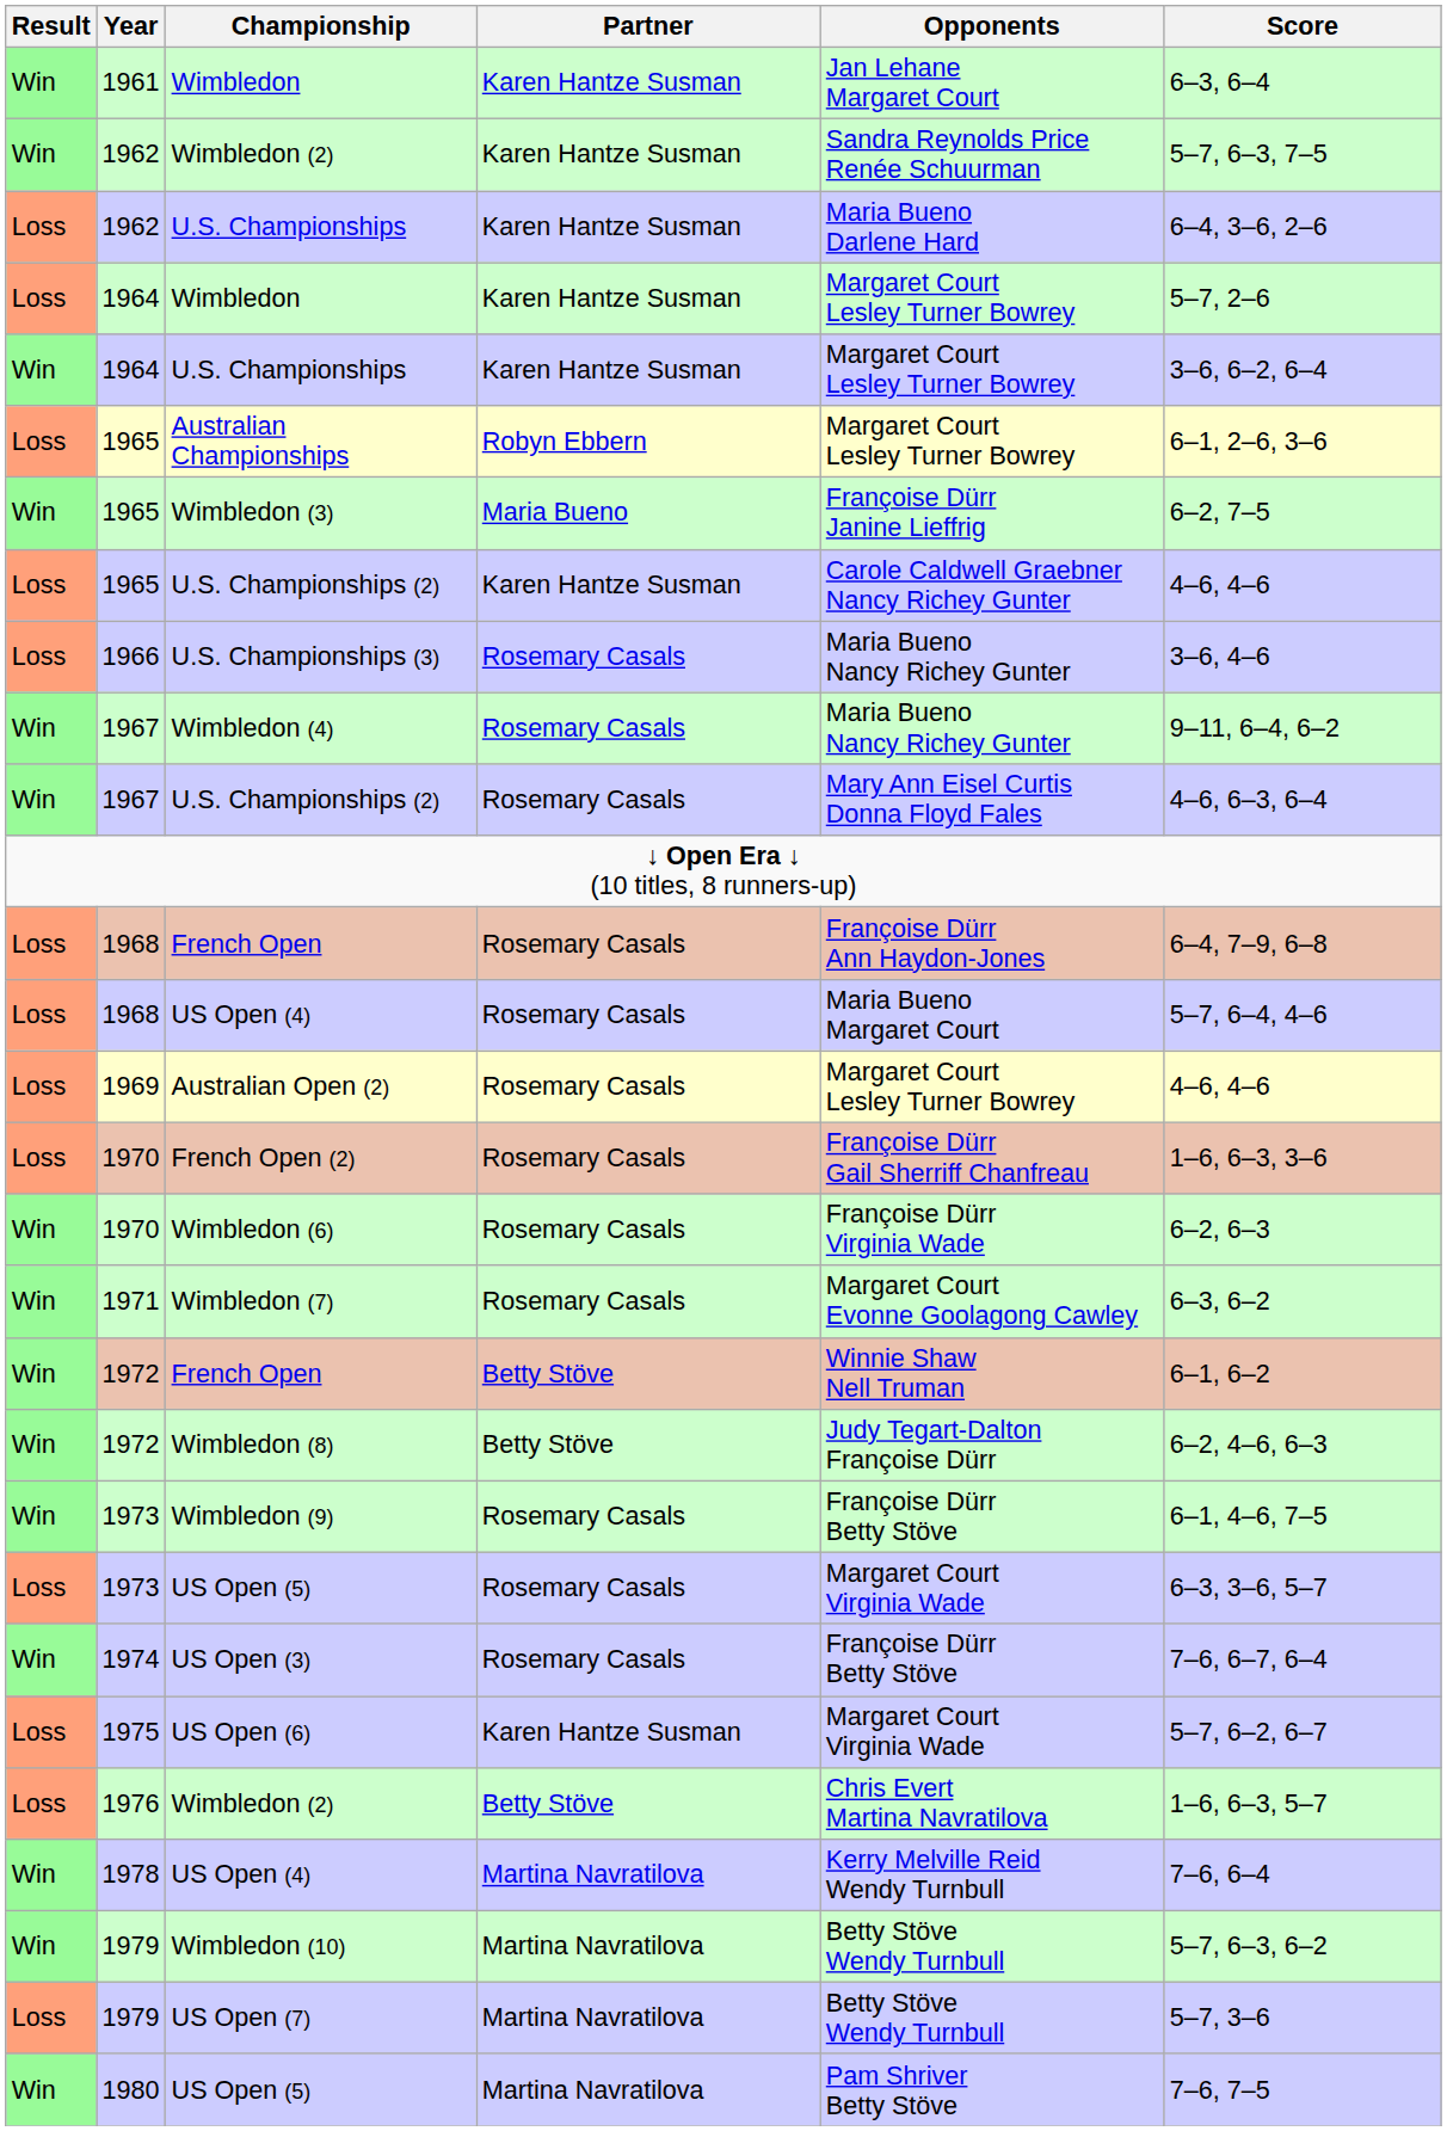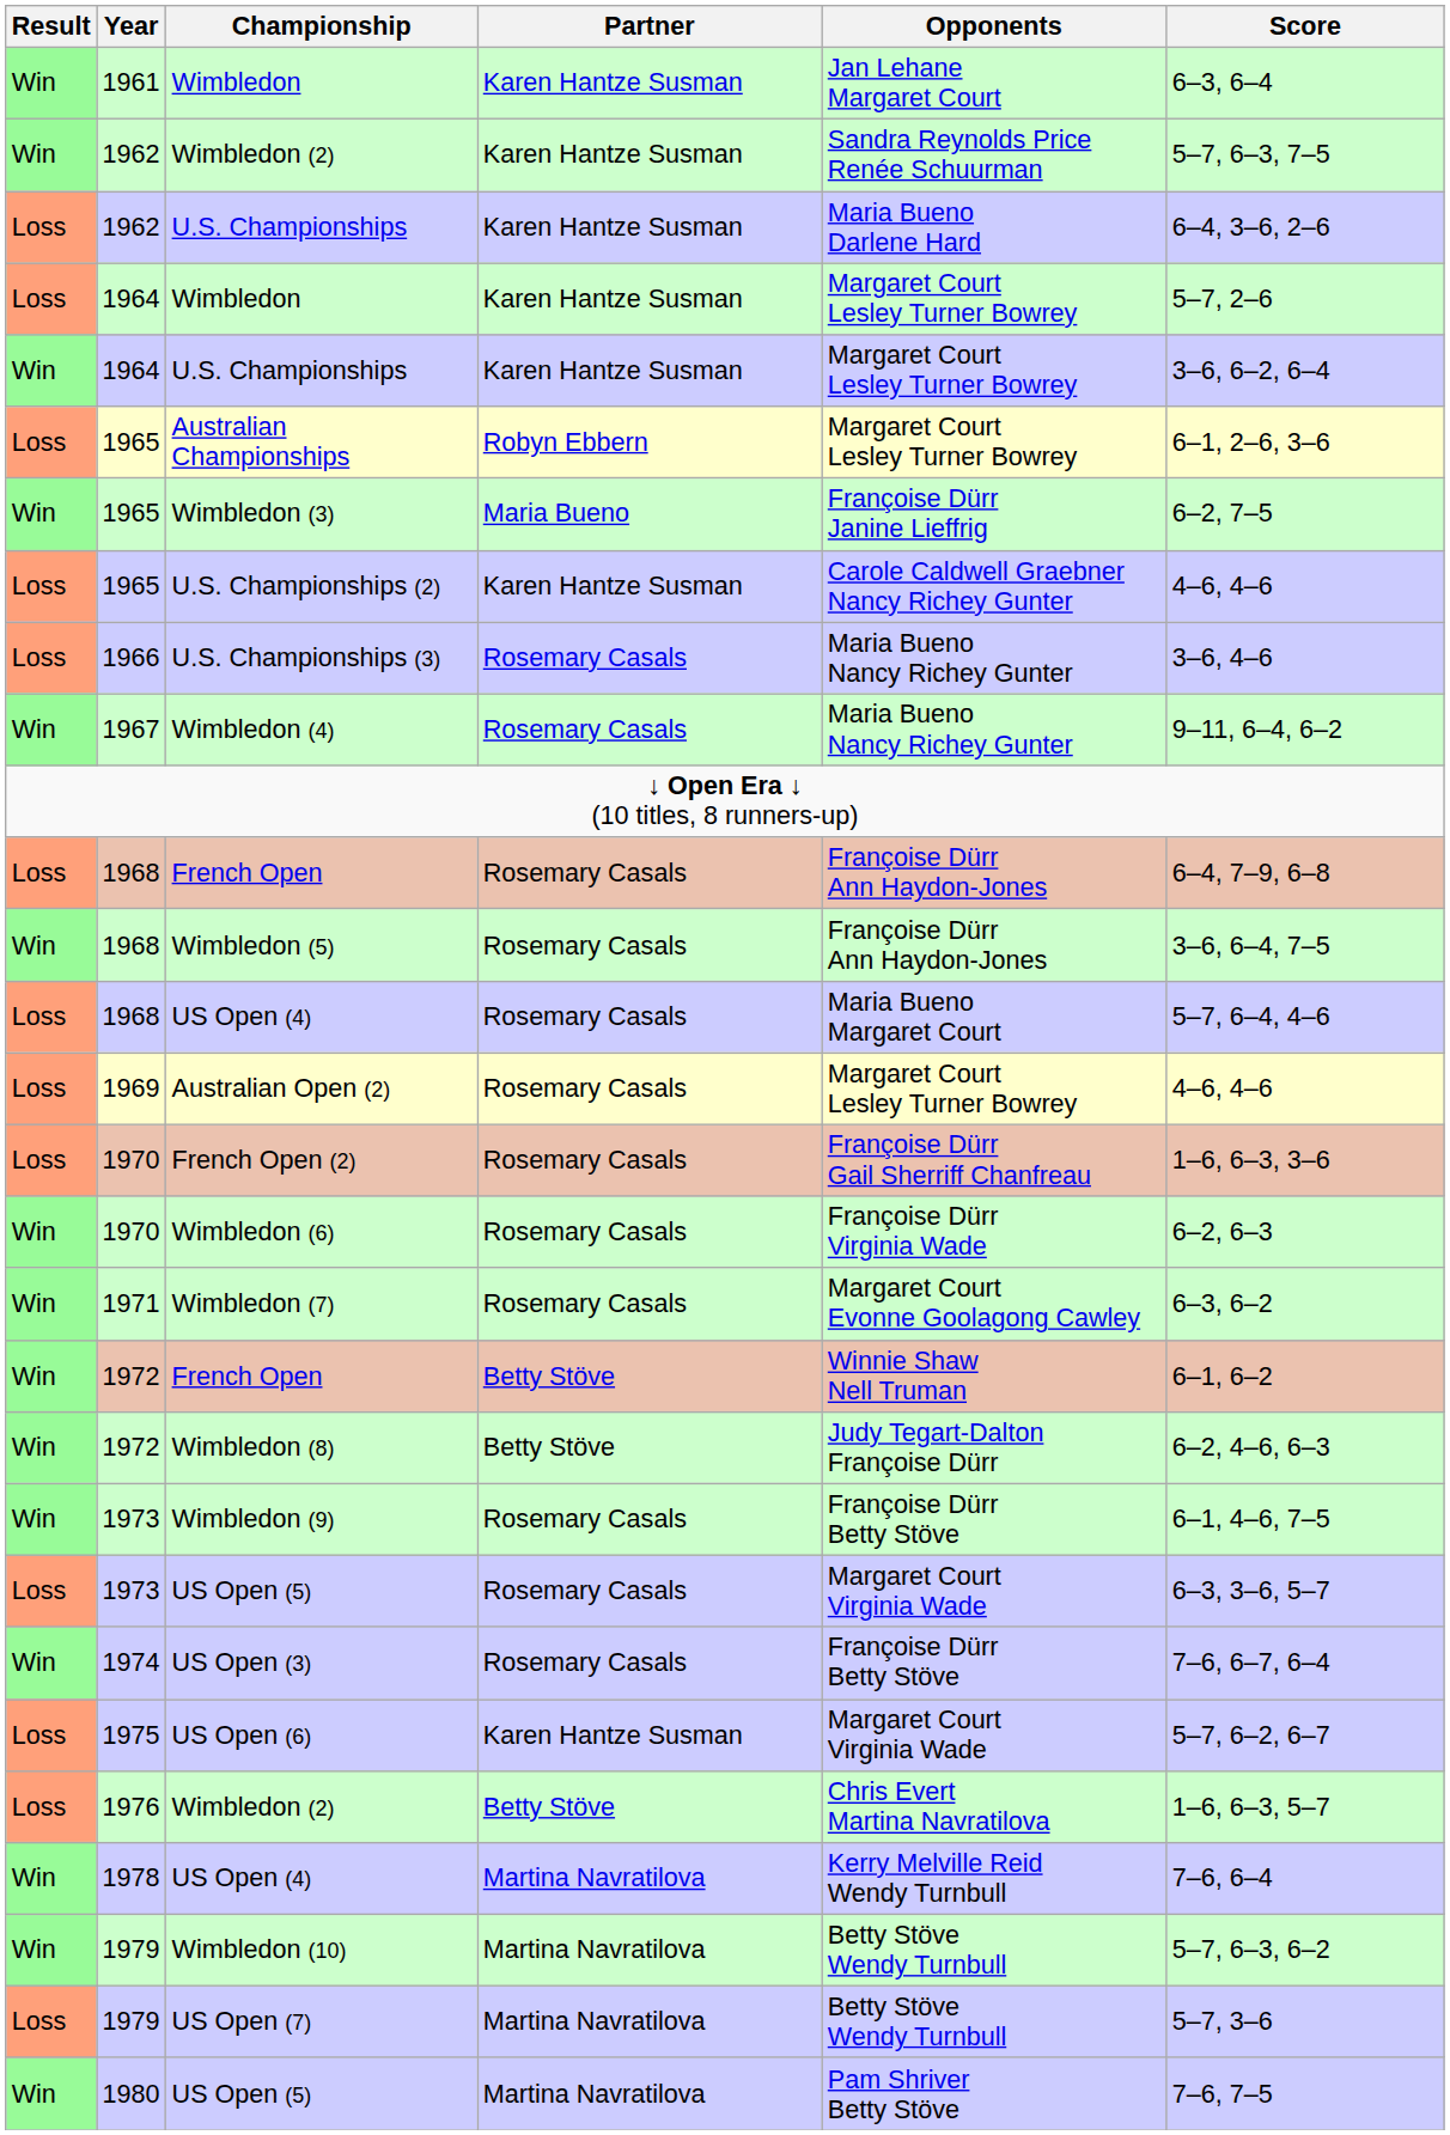 <table class="sortable wikitable" style=font-size:97%>
 <tr>
 <th>Result</th>
 <th>Year</th>
 <th width=180>Championship</th>
 <th width=200>Partner</th>
 <th width=200>Opponents</th>
 <th width=160>Score</th>
 </tr>
 <tr bgcolor="#CCFFCC">
 <td style="background:#98fb98;">Win</td>
 <td>1961</td>
 <td><a href='#'>Wimbledon</a></td>
 <td> <a href='#'>Karen Hantze Susman</a></td>
 <td> <a href='#'>Jan Lehane</a><br> <a href='#'>Margaret Court</a></td>
 <td>6–3, 6–4</td>
 </tr>
 <tr bgcolor="#CCFFCC">
 <td style="background:#98fb98;">Win</td>
 <td>1962</td>
 <td>Wimbledon <small>(2)</small></td>
 <td> Karen Hantze Susman</td>
 <td> <a href='#'>Sandra Reynolds Price</a><br> <a href='#'>Renée Schuurman</a></td>
 <td>5–7, 6–3, 7–5</td>
 </tr>
 <tr bgcolor="#CCCCFF">
 <td style="background:#ffa07a;">Loss</td>
 <td>1962</td>
 <td><a href='#'>U.S. Championships</a></td>
 <td> Karen Hantze Susman</td>
 <td> <a href='#'>Maria Bueno</a><br> <a href='#'>Darlene Hard</a></td>
 <td>6–4, 3–6, 2–6</td>
 </tr>
 <tr bgcolor="#CCFFCC">
 <td style="background:#ffa07a;">Loss</td>
 <td>1964</td>
 <td>Wimbledon</td>
 <td> Karen Hantze Susman</td>
 <td> <a href='#'>Margaret Court</a><br> <a href='#'>Lesley Turner Bowrey</a></td>
 <td>5–7, 2–6</td>
 </tr>
 <tr bgcolor="#CCCCFF">
 <td style="background:#98fb98;">Win</td>
 <td>1964</td>
 <td>U.S. Championships</td>
 <td> Karen Hantze Susman</td>
 <td> Margaret Court<br> <a href='#'>Lesley Turner Bowrey</a></td>
 <td>3–6, 6–2, 6–4</td>
 </tr>
 <tr bgcolor="#FFFFCC">
 <td style="background:#ffa07a;">Loss</td>
 <td>1965</td>
 <td><a href='#'>Australian Championships</a></td>
 <td> <a href='#'>Robyn Ebbern</a></td>
 <td> Margaret Court<br> Lesley Turner Bowrey</td>
 <td>6–1, 2–6, 3–6</td>
 </tr>
 <tr bgcolor="#CCFFCC">
 <td style="background:#98fb98;">Win</td>
 <td>1965</td>
 <td>Wimbledon <small>(3)</small></td>
 <td> <a href='#'>Maria Bueno</a></td>
 <td> <a href='#'>Françoise Dürr</a><br> <a href='#'>Janine Lieffrig</a></td>
 <td>6–2, 7–5</td>
 </tr>
 <tr bgcolor="#CCCCFF">
 <td style="background:#ffa07a;">Loss</td>
 <td>1965</td>
 <td>U.S. Championships <small>(2)</small></td>
 <td> Karen Hantze Susman</td>
 <td> <a href='#'>Carole Caldwell Graebner</a><br> <a href='#'>Nancy Richey Gunter</a></td>
 <td>4–6, 4–6</td>
 </tr>
 <tr bgcolor="#CCCCFF">
 <td style="background:#ffa07a;">Loss</td>
 <td>1966</td>
 <td>U.S. Championships <small>(3)</small></td>
 <td> <a href='#'>Rosemary Casals</a></td>
 <td> Maria Bueno<br> Nancy Richey Gunter</td>
 <td>3–6, 4–6</td>
 </tr>
 <tr bgcolor="#CCFFCC">
 <td style="background:#98fb98;">Win</td>
 <td>1967</td>
 <td>Wimbledon <small>(4)</small></td>
 <td> <a href='#'>Rosemary Casals</a></td>
 <td> Maria Bueno<br> <a href='#'>Nancy Richey Gunter</a></td>
 <td>9–11, 6–4, 6–2</td>
 </tr>
-<tr bgcolor="#CCCCFF">
-<td style="background:#98fb98;">Win</td>
-<td>1967</td>
-<td>U.S. Championships <small>(2)</small></td>
-<td> Rosemary Casals</td>
-<td> <a href='#'>Mary Ann Eisel Curtis</a><br> <a href='#'>Donna Floyd Fales</a></td>
-<td>4–6, 6–3, 6–4</td>
-</tr>
 <tr>
 <td align=center colspan=6><strong>↓ Open Era ↓</strong><br>(10 titles, 8 runners-up)</td>
 </tr>
 <tr bgcolor="#EBC2AF">
 <td style="background:#ffa07a;">Loss</td>
 <td>1968</td>
 <td><a href='#'>French Open</a></td>
 <td> Rosemary Casals</td>
 <td> <a href='#'>Françoise Dürr</a><br> <a href='#'>Ann Haydon-Jones</a></td>
 <td>6–4, 7–9, 6–8</td>
+</tr>
+<tr bgcolor="#CCFFCC">
+<td style="background:#98fb98;">Win</td>
+<td>1968</td>
+<td>Wimbledon <small>(5)</small></td>
+<td> Rosemary Casals</td>
+<td> Françoise Dürr<br> Ann Haydon-Jones</td>
+<td>3–6, 6–4, 7–5</td>
 </tr>
 <tr bgcolor="#CCCCFF">
 <td style="background:#ffa07a;">Loss</td>
 <td>1968</td>
 <td>US Open <small>(4)</small></td>
 <td> Rosemary Casals</td>
 <td> Maria Bueno<br>  Margaret Court</td>
 <td>5–7, 6–4, 4–6</td>
 </tr>
 <tr bgcolor="#FFFFCC">
 <td style="background:#ffa07a;">Loss</td>
 <td>1969</td>
 <td>Australian Open <small>(2)</small></td>
 <td> Rosemary Casals</td>
 <td> Margaret Court<br> Lesley Turner Bowrey</td>
 <td>4–6, 4–6</td>
 </tr>
 <tr bgcolor="#EBC2AF">
 <td style="background:#ffa07a;">Loss</td>
 <td>1970</td>
 <td>French Open <small>(2)</small></td>
 <td> Rosemary Casals</td>
 <td> <a href='#'>Françoise Dürr</a><br> <a href='#'>Gail Sherriff Chanfreau</a></td>
 <td>1–6, 6–3, 3–6</td>
 </tr>
 <tr bgcolor="#CCFFCC">
 <td style="background:#98fb98;">Win</td>
 <td>1970</td>
 <td>Wimbledon <small>(6)</small></td>
 <td> Rosemary Casals</td>
 <td> Françoise Dürr<br> <a href='#'>Virginia Wade</a></td>
 <td>6–2, 6–3</td>
 </tr>
 <tr bgcolor="#CCFFCC">
 <td style="background:#98fb98;">Win</td>
 <td>1971</td>
 <td>Wimbledon <small>(7)</small></td>
 <td> Rosemary Casals</td>
 <td> Margaret Court<br> <a href='#'>Evonne Goolagong Cawley</a></td>
 <td>6–3, 6–2</td>
 </tr>
 <tr bgcolor="#EBC2AF">
 <td style="background:#98fb98;">Win</td>
 <td>1972</td>
 <td><a href='#'>French Open</a></td>
 <td> <a href='#'>Betty Stöve</a></td>
 <td> <a href='#'>Winnie Shaw</a><br> <a href='#'>Nell Truman</a></td>
 <td>6–1, 6–2</td>
 </tr>
 <tr bgcolor="CCFFCC">
 <td style="background:#98fb98;">Win</td>
 <td>1972</td>
 <td>Wimbledon <small>(8)</small></td>
 <td> Betty Stöve</td>
 <td> <a href='#'>Judy Tegart-Dalton</a><br> Françoise Dürr</td>
 <td>6–2, 4–6, 6–3</td>
 </tr>
 <tr bgcolor="#CCFFCC">
 <td style="background:#98fb98;">Win</td>
 <td>1973</td>
 <td>Wimbledon <small>(9)</small></td>
 <td> Rosemary Casals</td>
 <td> Françoise Dürr<br> Betty Stöve</td>
 <td>6–1, 4–6, 7–5</td>
 </tr>
 <tr bgcolor="#CCCCFF">
 <td style="background:#ffa07a;">Loss</td>
 <td>1973</td>
 <td>US Open <small>(5)</small></td>
 <td> Rosemary Casals</td>
 <td> Margaret Court<br> <a href='#'>Virginia Wade</a></td>
 <td>6–3, 3–6, 5–7</td>
 </tr>
 <tr bgcolor="#CCCCFF">
 <td style="background:#98fb98;">Win</td>
 <td>1974</td>
 <td>US Open <small>(3)</small></td>
 <td> Rosemary Casals</td>
 <td> Françoise Dürr<br> Betty Stöve</td>
 <td>7–6, 6–7, 6–4</td>
 </tr>
 <tr bgcolor="#CCCCFF">
 <td style="background:#ffa07a;">Loss</td>
 <td>1975</td>
 <td>US Open <small>(6)</small></td>
 <td> Karen Hantze Susman</td>
 <td> Margaret Court<br> Virginia Wade</td>
 <td>5–7, 6–2, 6–7</td>
 </tr>
 <tr bgcolor="#CCFFCC">
 <td style="background:#ffa07a;">Loss</td>
 <td>1976</td>
 <td>Wimbledon <small>(2)</small></td>
 <td> <a href='#'>Betty Stöve</a></td>
 <td> <a href='#'>Chris Evert</a><br> <a href='#'>Martina Navratilova</a></td>
 <td>1–6, 6–3, 5–7</td>
 </tr>
 <tr bgcolor="#CCCCFF">
 <td style="background:#98fb98;">Win</td>
 <td>1978</td>
 <td>US Open <small>(4)</small></td>
 <td> <a href='#'>Martina Navratilova</a></td>
 <td> <a href='#'>Kerry Melville Reid</a><br> Wendy Turnbull</td>
 <td>7–6, 6–4</td>
 </tr>
 <tr bgcolor="#CCFFCC">
 <td style="background:#98fb98;">Win</td>
 <td>1979</td>
 <td>Wimbledon <small>(10)</small></td>
 <td> Martina Navratilova</td>
 <td> Betty Stöve<br> <a href='#'>Wendy Turnbull</a></td>
 <td>5–7, 6–3, 6–2</td>
 </tr>
 <tr bgcolor="#CCCCFF">
 <td style="background:#ffa07a;">Loss</td>
 <td>1979</td>
 <td>US Open <small>(7)</small></td>
 <td> Martina Navratilova</td>
 <td> Betty Stöve<br> <a href='#'>Wendy Turnbull</a></td>
 <td>5–7, 3–6</td>
 </tr>
 <tr bgcolor="#CCCCFF">
 <td style="background:#98fb98;">Win</td>
 <td>1980</td>
 <td>US Open <small>(5)</small></td>
 <td> Martina Navratilova</td>
 <td> <a href='#'>Pam Shriver</a><br> Betty Stöve</td>
 <td>7–6, 7–5</td>
 </tr>
 </table>
